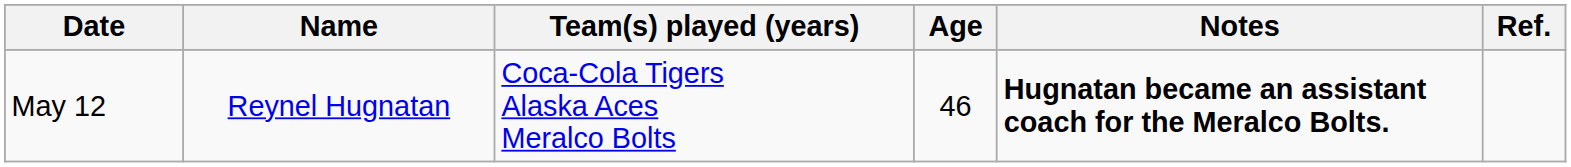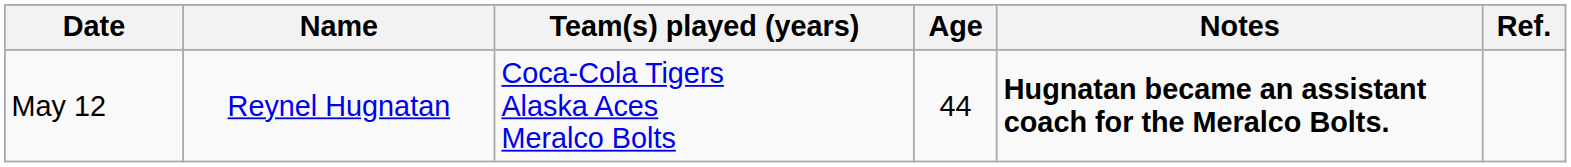 <table class="wikitable sortable">
 <tr>
 <th class=unsortable style="width:100px" align="center">Date</th>
 <th style="width:180px" align="center">Name</th>
 <th style="width:250px" align="left">Team(s) played (years)</th>
 <th style="width:40px"  align="center">Age</th>
 <th style="width:290px" align="left">Notes</th>
 <th style="width:40px"  align="center">Ref.</th>
 </tr>
 <tr>
 <td>May 12</td>
 <td align=center><a href='#'>Reynel Hugnatan</a></td>
 <td><a href='#'>Coca-Cola Tigers</a> <br><a href='#'>Alaska Aces</a> <br><a href='#'>Meralco Bolts</a> </td>
-<td align=center>46</td>
+<td align=center>44</td>
 <td><strong>Hugnatan became an assistant coach for the Meralco Bolts.</strong></td>
 <td align=center></td>
 </tr>
 </table>
